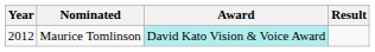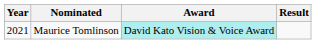 <table class="wikitable sortable">
 <tr>
 <th>Year</th>
 <th>Nominated</th>
 <th>Award</th>
 <th>Result</th>
 </tr>
 <tr>
-<td>2012</td>
+<td>2021</td>
 <td>Maurice Tomlinson</td>
 <td style="background: paleturquoise;">David Kato Vision & Voice Award</td>
 <td></td>
 </tr>
 </table>
